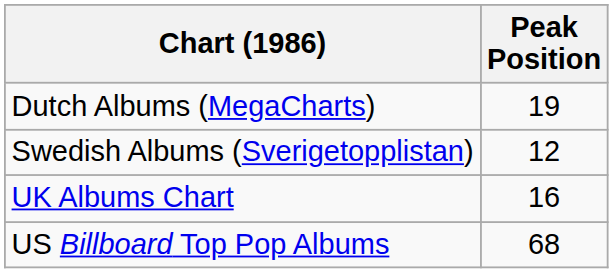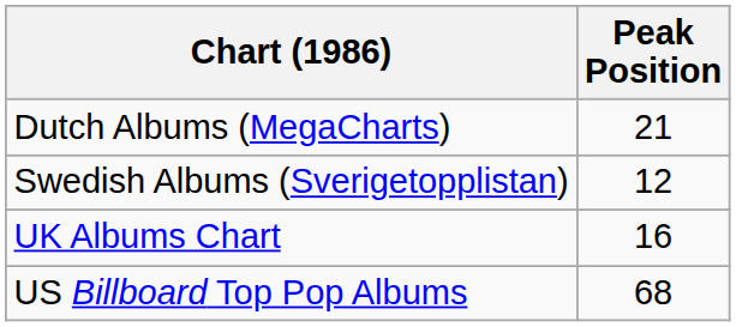 <table class="wikitable sortable plainrowheaders">
 <tr>
 <th scope="col">Chart (1986)</th>
 <th scope="col">Peak<br>Position</th>
 </tr>
 <tr>
 <td scope="row">Dutch Albums (<a href='#'>MegaCharts</a>)</td>
-<td align="center">19</td>
+<td align="center">21</td>
 </tr>
 <tr>
 <td scope="row">Swedish Albums (<a href='#'>Sverigetopplistan</a>)</td>
 <td align="center">12</td>
 </tr>
 <tr>
 <td scope="row"><a href='#'>UK Albums Chart</a></td>
 <td align="center">16</td>
 </tr>
 <tr>
 <td scope="row">US <a href='#'><em>Billboard</em> Top Pop Albums</a></td>
 <td align="center">68</td>
 </tr>
 </table>
